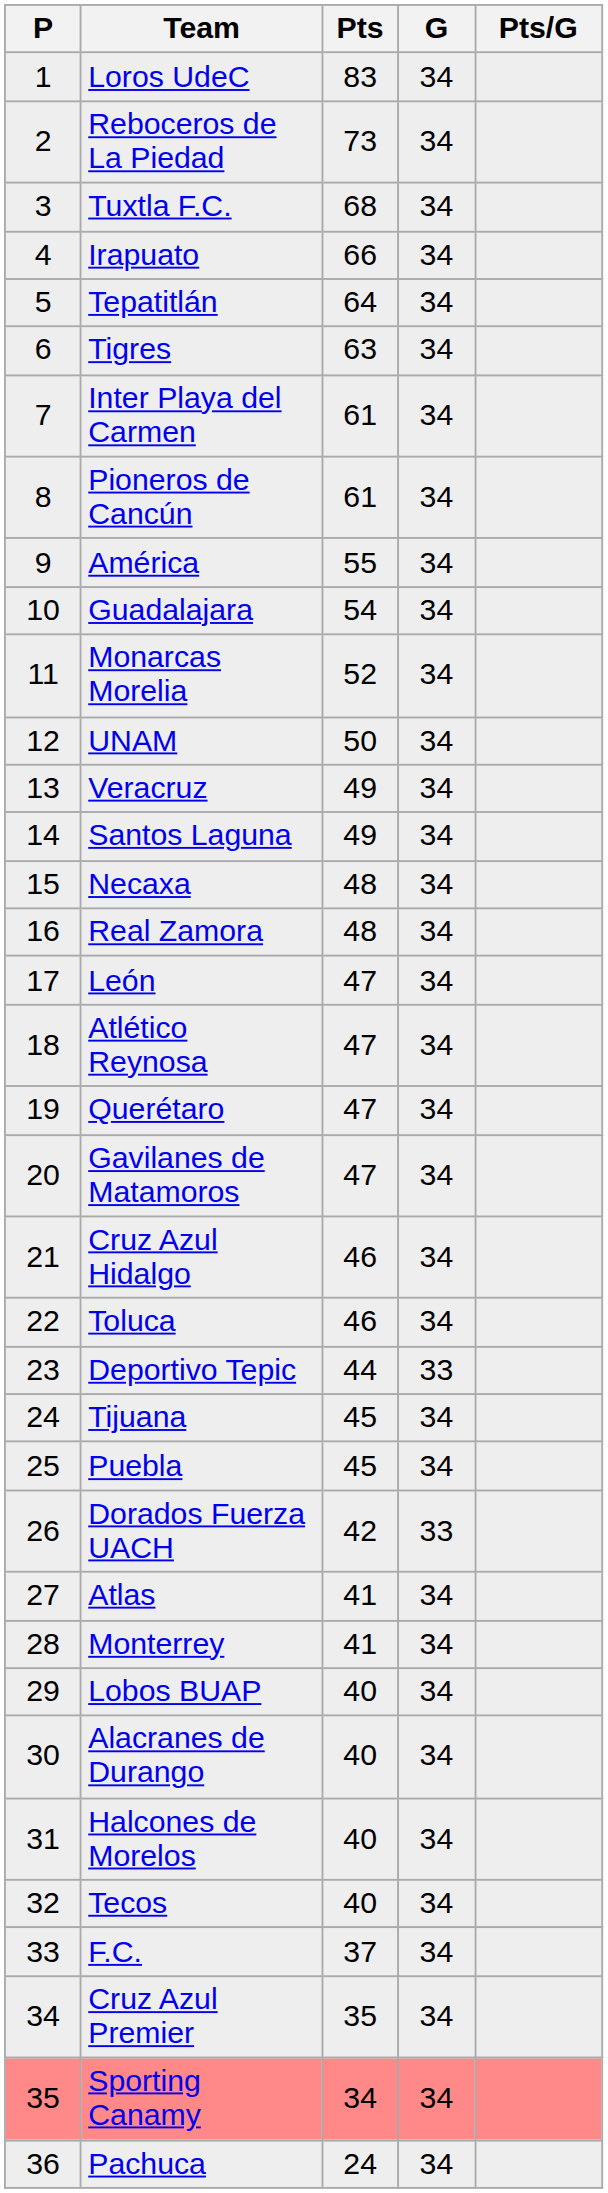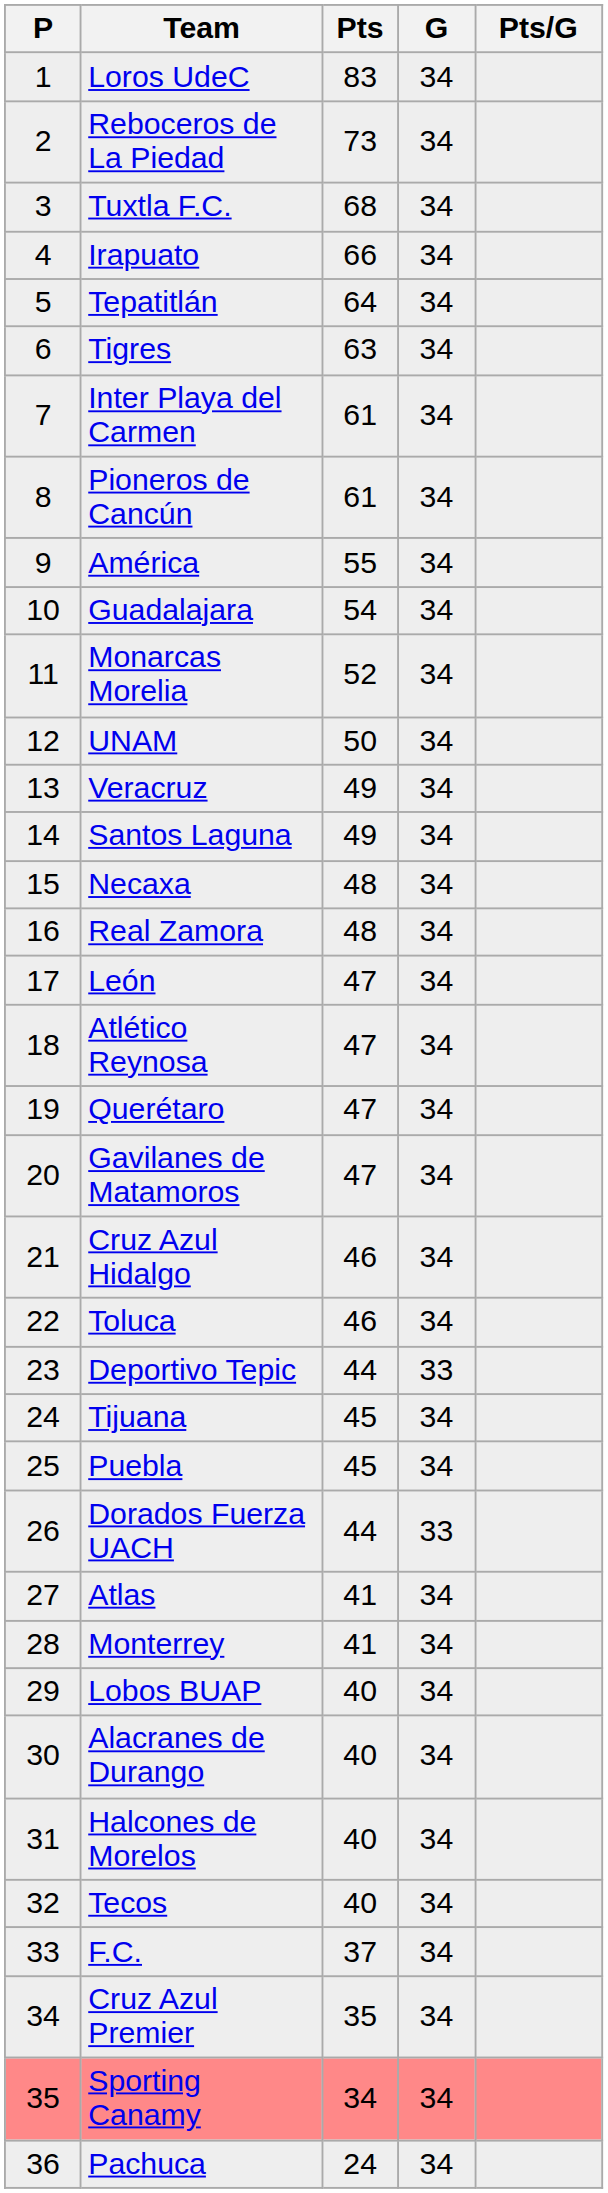 <table class="wikitable" style="text-align: center;">
 <tr>
 <th width=33>P</th>
 <th width=120>Team</th>
 <th width=33>Pts</th>
 <th width=33>G</th>
 <th width=60>Pts/G</th>
 </tr>
 <tr bgcolor=#EEEEEE>
 <td>1</td>
 <td align=left><a href='#'>Loros UdeC</a></td>
 <td>83</td>
 <td>34</td>
 <td><strong></strong></td>
 </tr>
 <tr bgcolor=#EEEEEE>
 <td>2</td>
 <td align=left><a href='#'>Reboceros de La Piedad</a></td>
 <td>73</td>
 <td>34</td>
 <td><strong></strong></td>
 </tr>
 <tr bgcolor=#EEEEEE>
 <td>3</td>
 <td align=left><a href='#'>Tuxtla F.C.</a></td>
 <td>68</td>
 <td>34</td>
 <td><strong></strong></td>
 </tr>
 <tr bgcolor=#EEEEEE>
 <td>4</td>
 <td align=left><a href='#'>Irapuato</a></td>
 <td>66</td>
 <td>34</td>
 <td><strong></strong></td>
 </tr>
 <tr bgcolor=#EEEEEE>
 <td>5</td>
 <td align=left><a href='#'>Tepatitlán</a></td>
 <td>64</td>
 <td>34</td>
 <td><strong></strong></td>
 </tr>
 <tr bgcolor=#EEEEEE>
 <td>6</td>
 <td align=left><a href='#'>Tigres</a></td>
 <td>63</td>
 <td>34</td>
 <td><strong></strong></td>
 </tr>
 <tr bgcolor=#EEEEEE>
 <td>7</td>
 <td align=left><a href='#'>Inter Playa del Carmen</a></td>
 <td>61</td>
 <td>34</td>
 <td><strong></strong></td>
 </tr>
 <tr bgcolor=#EEEEEE>
 <td>8</td>
 <td align=left><a href='#'>Pioneros de Cancún</a></td>
 <td>61</td>
 <td>34</td>
 <td><strong></strong></td>
 </tr>
 <tr bgcolor=#EEEEEE>
 <td>9</td>
 <td align=left><a href='#'>América</a></td>
 <td>55</td>
 <td>34</td>
 <td><strong></strong></td>
 </tr>
 <tr bgcolor=#EEEEEE>
 <td>10</td>
 <td align=left><a href='#'>Guadalajara</a></td>
 <td>54</td>
 <td>34</td>
 <td><strong></strong></td>
 </tr>
 <tr bgcolor=#EEEEEE>
 <td>11</td>
 <td align=left><a href='#'>Monarcas Morelia</a></td>
 <td>52</td>
 <td>34</td>
 <td><strong></strong></td>
 </tr>
 <tr bgcolor=#EEEEEE>
 <td>12</td>
 <td align=left><a href='#'>UNAM</a></td>
 <td>50</td>
 <td>34</td>
 <td><strong></strong></td>
 </tr>
 <tr bgcolor=#EEEEEE>
 <td>13</td>
 <td align=left><a href='#'>Veracruz</a></td>
 <td>49</td>
 <td>34</td>
 <td><strong></strong></td>
 </tr>
 <tr bgcolor=#EEEEEE>
 <td>14</td>
 <td align=left><a href='#'>Santos Laguna</a></td>
 <td>49</td>
 <td>34</td>
 <td><strong></strong></td>
 </tr>
 <tr bgcolor=#EEEEEE>
 <td>15</td>
 <td align=left><a href='#'>Necaxa</a></td>
 <td>48</td>
 <td>34</td>
 <td><strong></strong></td>
 </tr>
 <tr bgcolor=#EEEEEE>
 <td>16</td>
 <td align=left><a href='#'>Real Zamora</a></td>
 <td>48</td>
 <td>34</td>
 <td><strong></strong></td>
 </tr>
 <tr bgcolor=#EEEEEE>
 <td>17</td>
 <td align=left><a href='#'>León</a></td>
 <td>47</td>
 <td>34</td>
 <td><strong></strong></td>
 </tr>
 <tr bgcolor=#EEEEEE>
 <td>18</td>
 <td align=left><a href='#'>Atlético Reynosa</a></td>
 <td>47</td>
 <td>34</td>
 <td><strong></strong></td>
 </tr>
 <tr bgcolor=#EEEEEE>
 <td>19</td>
 <td align=left><a href='#'>Querétaro</a></td>
 <td>47</td>
 <td>34</td>
 <td><strong></strong></td>
 </tr>
 <tr bgcolor=#EEEEEE>
 <td>20</td>
 <td align=left><a href='#'>Gavilanes de Matamoros</a></td>
 <td>47</td>
 <td>34</td>
 <td><strong></strong></td>
 </tr>
 <tr bgcolor=#EEEEEE>
 <td>21</td>
 <td align=left><a href='#'>Cruz Azul Hidalgo</a></td>
 <td>46</td>
 <td>34</td>
 <td><strong></strong></td>
 </tr>
 <tr bgcolor=#EEEEEE>
 <td>22</td>
 <td align=left><a href='#'>Toluca</a></td>
 <td>46</td>
 <td>34</td>
 <td><strong></strong></td>
 </tr>
 <tr bgcolor=#EEEEEE>
 <td>23</td>
 <td align=left><a href='#'>Deportivo Tepic</a></td>
 <td>44</td>
 <td>33</td>
 <td><strong></strong></td>
 </tr>
 <tr bgcolor=#EEEEEE>
 <td>24</td>
 <td align=left><a href='#'>Tijuana</a></td>
 <td>45</td>
 <td>34</td>
 <td><strong></strong></td>
 </tr>
 <tr bgcolor=#EEEEEE>
 <td>25</td>
 <td align=left><a href='#'>Puebla</a></td>
 <td>45</td>
 <td>34</td>
 <td><strong></strong></td>
 </tr>
 <tr bgcolor=#EEEEEE>
 <td>26</td>
 <td align=left><a href='#'>Dorados Fuerza UACH</a></td>
-<td>42</td>
+<td>44</td>
 <td>33</td>
 <td><strong></strong></td>
 </tr>
 <tr bgcolor=#EEEEEE>
 <td>27</td>
 <td align=left><a href='#'>Atlas</a></td>
 <td>41</td>
 <td>34</td>
 <td><strong></strong></td>
 </tr>
 <tr bgcolor=#EEEEEE>
 <td>28</td>
 <td align=left><a href='#'>Monterrey</a></td>
 <td>41</td>
 <td>34</td>
 <td><strong></strong></td>
 </tr>
 <tr bgcolor=#EEEEEE>
 <td>29</td>
 <td align=left><a href='#'>Lobos BUAP</a></td>
 <td>40</td>
 <td>34</td>
 <td><strong></strong></td>
 </tr>
 <tr bgcolor=#EEEEEE>
 <td>30</td>
 <td align=left><a href='#'>Alacranes de Durango</a></td>
 <td>40</td>
 <td>34</td>
 <td><strong></strong></td>
 </tr>
 <tr bgcolor=#EEEEEE>
 <td>31</td>
 <td align=left><a href='#'>Halcones de Morelos</a></td>
 <td>40</td>
 <td>34</td>
 <td><strong></strong></td>
 </tr>
 <tr bgcolor=#EEEEEE>
 <td>32</td>
 <td align=left><a href='#'>Tecos</a></td>
 <td>40</td>
 <td>34</td>
 <td><strong></strong></td>
 </tr>
 <tr bgcolor=#EEEEEE>
 <td>33</td>
 <td align=left><a href='#'>F.C.</a></td>
 <td>37</td>
 <td>34</td>
 <td><strong></strong></td>
 </tr>
 <tr bgcolor=#EEEEEE>
 <td>34</td>
 <td align=left><a href='#'>Cruz Azul Premier</a></td>
 <td>35</td>
 <td>34</td>
 <td><strong></strong></td>
 </tr>
 <tr bgcolor=#FF8888>
 <td>35</td>
 <td align=left><a href='#'>Sporting Canamy</a></td>
 <td>34</td>
 <td>34</td>
 <td><strong></strong></td>
 </tr>
 <tr bgcolor=#EEEEEE>
 <td>36</td>
 <td align=left><a href='#'>Pachuca</a></td>
 <td>24</td>
 <td>34</td>
 <td><strong></strong></td>
 </tr>
 </table>
